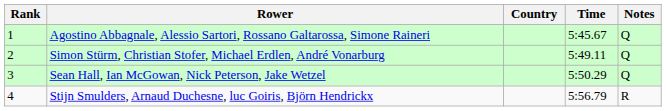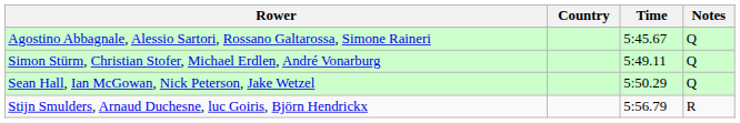 <table class="wikitable sortable" width=65%>
 <tr>
-<th>Rank</th>
 <th>Rower</th>
 <th>Country</th>
 <th>Time</th>
 <th>Notes</th>
 </tr>
 <tr bgcolor=ccffcc>
-<td>1</td>
 <td><a href='#'>Agostino Abbagnale</a>, <a href='#'>Alessio Sartori</a>, <a href='#'>Rossano Galtarossa</a>, <a href='#'>Simone Raineri</a></td>
 <td></td>
 <td>5:45.67</td>
 <td>Q</td>
 </tr>
 <tr bgcolor=ccffcc>
-<td>2</td>
 <td><a href='#'>Simon Stürm</a>, <a href='#'>Christian Stofer</a>, <a href='#'>Michael Erdlen</a>, <a href='#'>André Vonarburg</a></td>
 <td></td>
 <td>5:49.11</td>
 <td>Q</td>
 </tr>
 <tr bgcolor=ccffcc>
-<td>3</td>
 <td><a href='#'>Sean Hall</a>, <a href='#'>Ian McGowan</a>, <a href='#'>Nick Peterson</a>, <a href='#'>Jake Wetzel</a></td>
 <td></td>
 <td>5:50.29</td>
 <td>Q</td>
 </tr>
 <tr>
-<td>4</td>
 <td><a href='#'>Stijn Smulders</a>, <a href='#'>Arnaud Duchesne</a>, <a href='#'>luc Goiris</a>, <a href='#'>Björn Hendrickx</a></td>
 <td></td>
 <td>5:56.79</td>
 <td>R</td>
 </tr>
 </table>
